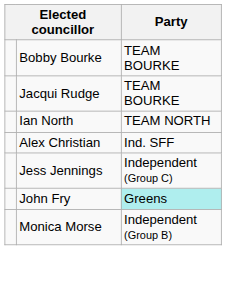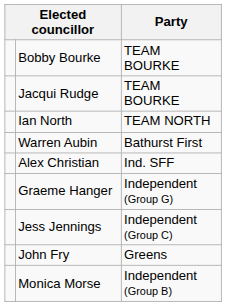 <table class="wikitable" style="float:right;clear:right;width:30%">
 <tr>
 <th colspan="2">Elected councillor</th>
 <th>Party</th>
 </tr>
 <tr>
 <td> </td>
 <td>Bobby Bourke</td>
 <td>TEAM BOURKE</td>
 </tr>
 <tr>
 <td> </td>
 <td>Jacqui Rudge</td>
 <td>TEAM BOURKE</td>
 </tr>
 <tr>
 <td> </td>
 <td>Ian North</td>
 <td>TEAM NORTH</td>
 </tr>
 <tr>
 <td> </td>
+<td>Warren Aubin</td>
+<td>Bathurst First</td>
+</tr>
+<tr>
+<td> </td>
 <td>Alex Christian</td>
 <td>Ind. SFF</td>
+</tr>
+<tr>
+<td> </td>
+<td>Graeme Hanger</td>
+<td>Independent <br> <small> (Group G) </small></td>
 </tr>
 <tr>
 <td> </td>
 <td>Jess Jennings</td>
 <td>Independent <br> <small> (Group C) </small></td>
 </tr>
 <tr>
 <td> </td>
 <td>John Fry</td>
-<td style="background: paleturquoise;">Greens</td>
+<td>Greens</td>
 </tr>
 <tr>
 <td> </td>
 <td>Monica Morse</td>
 <td>Independent <br> <small> (Group B) </small></td>
 </tr>
 </table>
